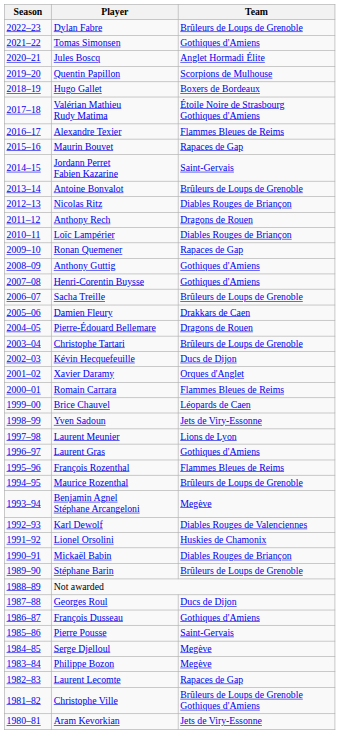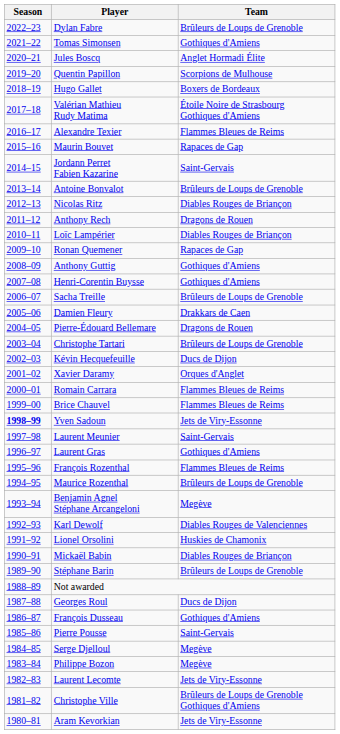 <table class="wikitable sortable">
 <tr>
 <th width="70">Season</th>
 <th width="200">Player</th>
 <th width="250">Team</th>
 </tr>
 <tr>
 <td><a href='#'>2022–23</a></td>
 <td><a href='#'>Dylan Fabre</a></td>
 <td><a href='#'>Brûleurs de Loups de Grenoble</a></td>
 </tr>
 <tr>
 <td><a href='#'>2021–22</a></td>
 <td><a href='#'>Tomas Simonsen</a></td>
 <td><a href='#'>Gothiques d'Amiens</a></td>
 </tr>
 <tr>
 <td><a href='#'>2020–21</a></td>
 <td><a href='#'>Jules Boscq</a></td>
 <td><a href='#'>Anglet Hormadi Élite</a></td>
 </tr>
 <tr>
 <td><a href='#'>2019–20</a></td>
 <td><a href='#'>Quentin Papillon</a></td>
 <td><a href='#'>Scorpions de Mulhouse</a></td>
 </tr>
 <tr>
 <td><a href='#'>2018–19</a></td>
 <td><a href='#'>Hugo Gallet</a></td>
 <td><a href='#'>Boxers de Bordeaux</a></td>
 </tr>
 <tr>
 <td><a href='#'>2017–18</a></td>
 <td><a href='#'>Valérian Mathieu</a> <br><a href='#'>Rudy Matima</a></td>
 <td><a href='#'>Étoile Noire de Strasbourg</a> <br><a href='#'>Gothiques d'Amiens</a></td>
 </tr>
 <tr>
 <td><a href='#'>2016–17</a></td>
 <td><a href='#'>Alexandre Texier</a></td>
 <td><a href='#'>Flammes Bleues de Reims</a></td>
 </tr>
 <tr>
 <td><a href='#'>2015–16</a></td>
 <td><a href='#'>Maurin Bouvet</a></td>
 <td><a href='#'>Rapaces de Gap</a></td>
 </tr>
 <tr>
 <td><a href='#'>2014–15</a></td>
 <td><a href='#'>Jordann Perret</a> <br> <a href='#'>Fabien Kazarine</a></td>
 <td><a href='#'>Saint-Gervais</a></td>
 </tr>
 <tr>
 <td><a href='#'>2013–14</a></td>
 <td><a href='#'>Antoine Bonvalot</a></td>
 <td><a href='#'>Brûleurs de Loups de Grenoble</a></td>
 </tr>
 <tr>
 <td><a href='#'>2012–13</a></td>
 <td><a href='#'>Nicolas Ritz</a></td>
 <td><a href='#'>Diables Rouges de Briançon</a></td>
 </tr>
 <tr>
 <td><a href='#'>2011–12</a></td>
 <td><a href='#'>Anthony Rech</a></td>
 <td><a href='#'>Dragons de Rouen</a></td>
 </tr>
 <tr>
 <td><a href='#'>2010–11</a></td>
 <td><a href='#'>Loïc Lampérier</a></td>
 <td><a href='#'>Diables Rouges de Briançon</a></td>
 </tr>
 <tr>
 <td><a href='#'>2009–10</a></td>
 <td><a href='#'>Ronan Quemener</a></td>
 <td><a href='#'>Rapaces de Gap</a></td>
 </tr>
 <tr>
 <td><a href='#'>2008–09</a></td>
 <td><a href='#'>Anthony Guttig</a></td>
 <td><a href='#'>Gothiques d'Amiens</a></td>
 </tr>
 <tr>
 <td><a href='#'>2007–08</a></td>
 <td><a href='#'>Henri-Corentin Buysse</a></td>
 <td><a href='#'>Gothiques d'Amiens</a></td>
 </tr>
 <tr>
 <td><a href='#'>2006–07</a></td>
 <td><a href='#'>Sacha Treille</a></td>
 <td><a href='#'>Brûleurs de Loups de Grenoble</a></td>
 </tr>
 <tr>
 <td><a href='#'>2005–06</a></td>
 <td><a href='#'>Damien Fleury</a></td>
 <td><a href='#'>Drakkars de Caen</a></td>
 </tr>
 <tr>
 <td><a href='#'>2004–05</a></td>
 <td><a href='#'>Pierre-Édouard Bellemare</a></td>
 <td><a href='#'>Dragons de Rouen</a></td>
 </tr>
 <tr>
 <td><a href='#'>2003–04</a></td>
 <td><a href='#'>Christophe Tartari</a></td>
 <td><a href='#'>Brûleurs de Loups de Grenoble</a></td>
 </tr>
 <tr>
 <td><a href='#'>2002–03</a></td>
 <td><a href='#'>Kévin Hecquefeuille</a></td>
 <td><a href='#'>Ducs de Dijon</a></td>
 </tr>
 <tr>
 <td><a href='#'>2001–02</a></td>
 <td><a href='#'>Xavier Daramy</a></td>
 <td><a href='#'>Orques d'Anglet</a></td>
 </tr>
 <tr>
 <td><a href='#'>2000–01</a></td>
 <td><a href='#'>Romain Carrara</a></td>
 <td><a href='#'>Flammes Bleues de Reims</a></td>
 </tr>
 <tr>
 <td><a href='#'>1999–00</a></td>
 <td><a href='#'>Brice Chauvel</a></td>
-<td><a href='#'>Léopards de Caen</a></td>
+<td><a href='#'>Flammes Bleues de Reims</a></td>
 </tr>
 <tr>
-<td><a href='#'>1998–99</a></td>
+<td><strong><a href='#'>1998–99</a></strong></td>
 <td><a href='#'>Yven Sadoun</a></td>
 <td><a href='#'>Jets de Viry-Essonne</a></td>
 </tr>
 <tr>
 <td><a href='#'>1997–98</a></td>
 <td><a href='#'>Laurent Meunier</a></td>
-<td><a href='#'>Lions de Lyon</a></td>
+<td><a href='#'>Saint-Gervais</a></td>
 </tr>
 <tr>
 <td><a href='#'>1996–97</a></td>
 <td><a href='#'>Laurent Gras</a></td>
 <td><a href='#'>Gothiques d'Amiens</a></td>
 </tr>
 <tr>
 <td><a href='#'>1995–96</a></td>
 <td><a href='#'>François Rozenthal</a></td>
 <td><a href='#'>Flammes Bleues de Reims</a></td>
 </tr>
 <tr>
 <td><a href='#'>1994–95</a></td>
 <td><a href='#'>Maurice Rozenthal</a></td>
 <td><a href='#'>Brûleurs de Loups de Grenoble</a></td>
 </tr>
 <tr>
 <td><a href='#'>1993–94</a></td>
 <td><a href='#'>Benjamin Agnel</a> <br> <a href='#'>Stéphane Arcangeloni</a></td>
 <td><a href='#'>Megève</a></td>
 </tr>
 <tr>
 <td><a href='#'>1992–93</a></td>
 <td><a href='#'>Karl Dewolf</a></td>
 <td><a href='#'>Diables Rouges de Valenciennes</a></td>
 </tr>
 <tr>
 <td><a href='#'>1991–92</a></td>
 <td><a href='#'>Lionel Orsolini</a></td>
 <td><a href='#'>Huskies de Chamonix</a></td>
 </tr>
 <tr>
 <td><a href='#'>1990–91</a></td>
 <td><a href='#'>Mickaël Babin</a></td>
 <td><a href='#'>Diables Rouges de Briançon</a></td>
 </tr>
 <tr>
 <td><a href='#'>1989–90</a></td>
 <td><a href='#'>Stéphane Barin</a></td>
 <td><a href='#'>Brûleurs de Loups de Grenoble</a></td>
 </tr>
 <tr>
 <td><a href='#'>1988–89</a></td>
 <td colspan=2>Not awarded</td>
 </tr>
 <tr>
 <td><a href='#'>1987–88</a></td>
 <td><a href='#'>Georges Roul</a></td>
 <td><a href='#'>Ducs de Dijon</a></td>
 </tr>
 <tr>
 <td><a href='#'>1986–87</a></td>
 <td><a href='#'>François Dusseau</a></td>
 <td><a href='#'>Gothiques d'Amiens</a></td>
 </tr>
 <tr>
 <td><a href='#'>1985–86</a></td>
 <td><a href='#'>Pierre Pousse</a></td>
 <td><a href='#'>Saint-Gervais</a></td>
 </tr>
 <tr>
 <td><a href='#'>1984–85</a></td>
 <td><a href='#'>Serge Djelloul</a></td>
 <td><a href='#'>Megève</a></td>
 </tr>
 <tr>
 <td><a href='#'>1983–84</a></td>
 <td><a href='#'>Philippe Bozon</a></td>
 <td><a href='#'>Megève</a></td>
 </tr>
 <tr>
 <td><a href='#'>1982–83</a></td>
 <td><a href='#'>Laurent Lecomte</a></td>
-<td><a href='#'>Rapaces de Gap</a></td>
+<td><a href='#'>Jets de Viry-Essonne</a></td>
 </tr>
 <tr>
 <td><a href='#'>1981–82</a></td>
 <td><a href='#'>Christophe Ville</a></td>
 <td><a href='#'>Brûleurs de Loups de Grenoble</a> <br> <a href='#'>Gothiques d'Amiens</a></td>
 </tr>
 <tr>
 <td><a href='#'>1980–81</a></td>
 <td><a href='#'>Aram Kevorkian</a></td>
 <td><a href='#'>Jets de Viry-Essonne</a></td>
 </tr>
 </table>
